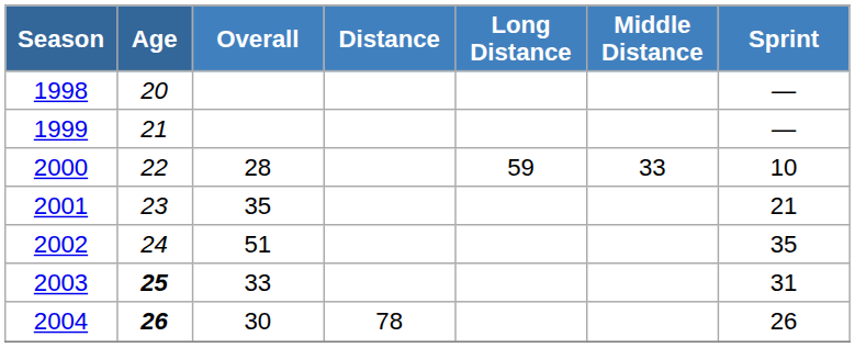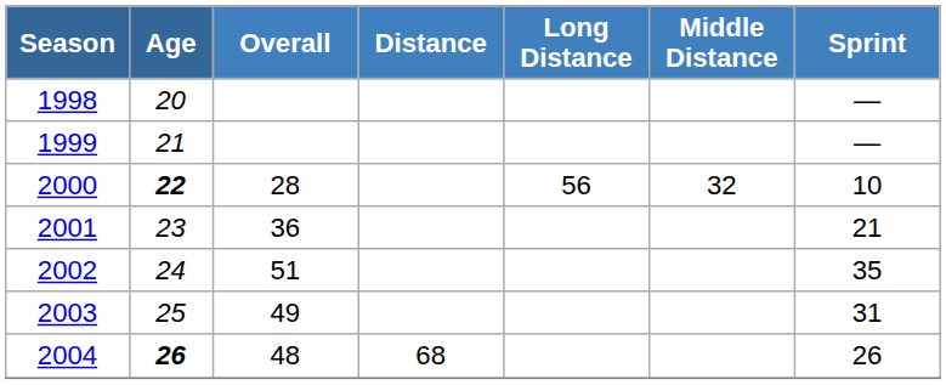 <table class="wikitable" style="font-size:95%; text-align:center; border:grey solid 1px; border-collapse:collapse; background:#ffffff;">
 <tr>
 <th style="background-color:#369; color:white; width:60px;" rowspan="2"> Season </th>
 <th style="background-color:#369; color:white; width:40px;" rowspan="2"> Age </th>
 </tr>
 <tr>
 <th style="background-color:#4180be; color:white; width:75px;">Overall</th>
 <th style="background-color:#4180be; color:white; width:75px;">Distance</th>
 <th style="background-color:#4180be; color:white; width:75px;">Long Distance</th>
 <th style="background-color:#4180be; color:white; width:75px;">Middle Distance</th>
 <th style="background-color:#4180be; color:white; width:75px;">Sprint</th>
 </tr>
 <tr>
 <td><a href='#'>1998</a></td>
 <td><em>20</em></td>
 <td></td>
 <td></td>
 <td></td>
 <td></td>
 <td>—</td>
 </tr>
 <tr>
 <td><a href='#'>1999</a></td>
 <td><em>21</em></td>
 <td></td>
 <td></td>
 <td></td>
 <td></td>
 <td>—</td>
 </tr>
 <tr>
 <td><a href='#'>2000</a></td>
-<td><em>22</em></td>
+<td><strong><em>22</em></strong></td>
 <td>28</td>
 <td></td>
-<td>59</td>
-<td>33</td>
+<td>56</td>
+<td>32</td>
 <td>10</td>
 </tr>
 <tr>
 <td><a href='#'>2001</a></td>
 <td><em>23</em></td>
-<td>35</td>
+<td>36</td>
 <td></td>
 <td></td>
 <td></td>
 <td>21</td>
 </tr>
 <tr>
 <td><a href='#'>2002</a></td>
 <td><em>24</em></td>
 <td>51</td>
 <td></td>
 <td></td>
 <td></td>
 <td>35</td>
 </tr>
 <tr>
 <td><a href='#'>2003</a></td>
-<td><strong><em>25</em></strong></td>
-<td>33</td>
+<td><em>25</em></td>
+<td>49</td>
 <td></td>
 <td></td>
 <td></td>
 <td>31</td>
 </tr>
 <tr>
 <td><a href='#'>2004</a></td>
 <td><strong><em>26</em></strong></td>
-<td>30</td>
-<td>78</td>
+<td>48</td>
+<td>68</td>
 <td></td>
 <td></td>
 <td>26</td>
 </tr>
 <tr>
 </tr>
 </table>
